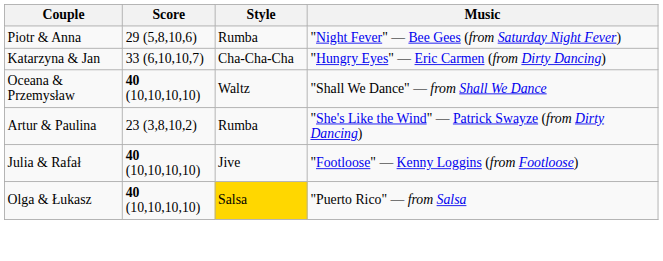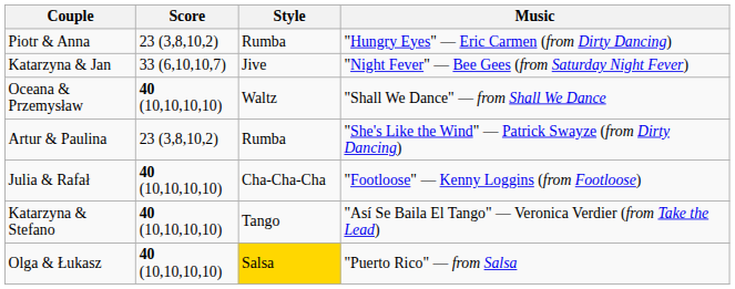 <table class="wikitable">
 <tr>
 <th style="width:130px;">Couple</th>
 <th style="width:100px;">Score</th>
 <th style="width:100px;">Style</th>
 <th style="width:400px;">Music</th>
 </tr>
 <tr>
 <td>Piotr & Anna</td>
-<td>29 (5,8,10,6)</td>
+<td>23 (3,8,10,2)</td>
 <td>Rumba</td>
-<td>"<a href='#'>Night Fever</a>" — <a href='#'>Bee Gees</a> (<em>from <a href='#'>Saturday Night Fever</a></em>)</td>
+<td>"<a href='#'>Hungry Eyes</a>" — <a href='#'>Eric Carmen</a> (<em>from <a href='#'>Dirty Dancing</a></em>)</td>
 </tr>
 <tr>
 <td>Katarzyna & Jan</td>
 <td>33 (6,10,10,7)</td>
-<td>Cha-Cha-Cha</td>
-<td>"<a href='#'>Hungry Eyes</a>" — <a href='#'>Eric Carmen</a> (<em>from <a href='#'>Dirty Dancing</a></em>)</td>
+<td>Jive</td>
+<td>"<a href='#'>Night Fever</a>" — <a href='#'>Bee Gees</a> (<em>from <a href='#'>Saturday Night Fever</a></em>)</td>
 </tr>
 <tr>
 <td>Oceana & Przemysław</td>
 <td><strong>40</strong> (10,10,10,10)</td>
 <td>Waltz</td>
 <td>"Shall We Dance" — <em>from <a href='#'>Shall We Dance</a></em></td>
 </tr>
 <tr>
 <td>Artur & Paulina</td>
 <td>23 (3,8,10,2)</td>
 <td>Rumba</td>
 <td>"<a href='#'>She's Like the Wind</a>" — <a href='#'>Patrick Swayze</a> (<em>from <a href='#'>Dirty Dancing</a></em>)</td>
 </tr>
 <tr>
 <td>Julia & Rafał</td>
 <td><strong>40</strong> (10,10,10,10)</td>
-<td>Jive</td>
+<td>Cha-Cha-Cha</td>
 <td>"<a href='#'>Footloose</a>" — <a href='#'>Kenny Loggins</a> (<em>from <a href='#'>Footloose</a></em>)</td>
+</tr>
+<tr>
+<td>Katarzyna & Stefano</td>
+<td><strong>40</strong> (10,10,10,10)</td>
+<td>Tango</td>
+<td>"Así Se Baila El Tango" — Veronica Verdier (<em>from <a href='#'>Take the Lead</a></em>)</td>
 </tr>
 <tr>
 <td>Olga & Łukasz</td>
 <td><strong>40</strong> (10,10,10,10)</td>
 <td style="background: gold;">Salsa</td>
 <td>"Puerto Rico" — <em>from <a href='#'>Salsa</a></em></td>
 </tr>
 </table>
